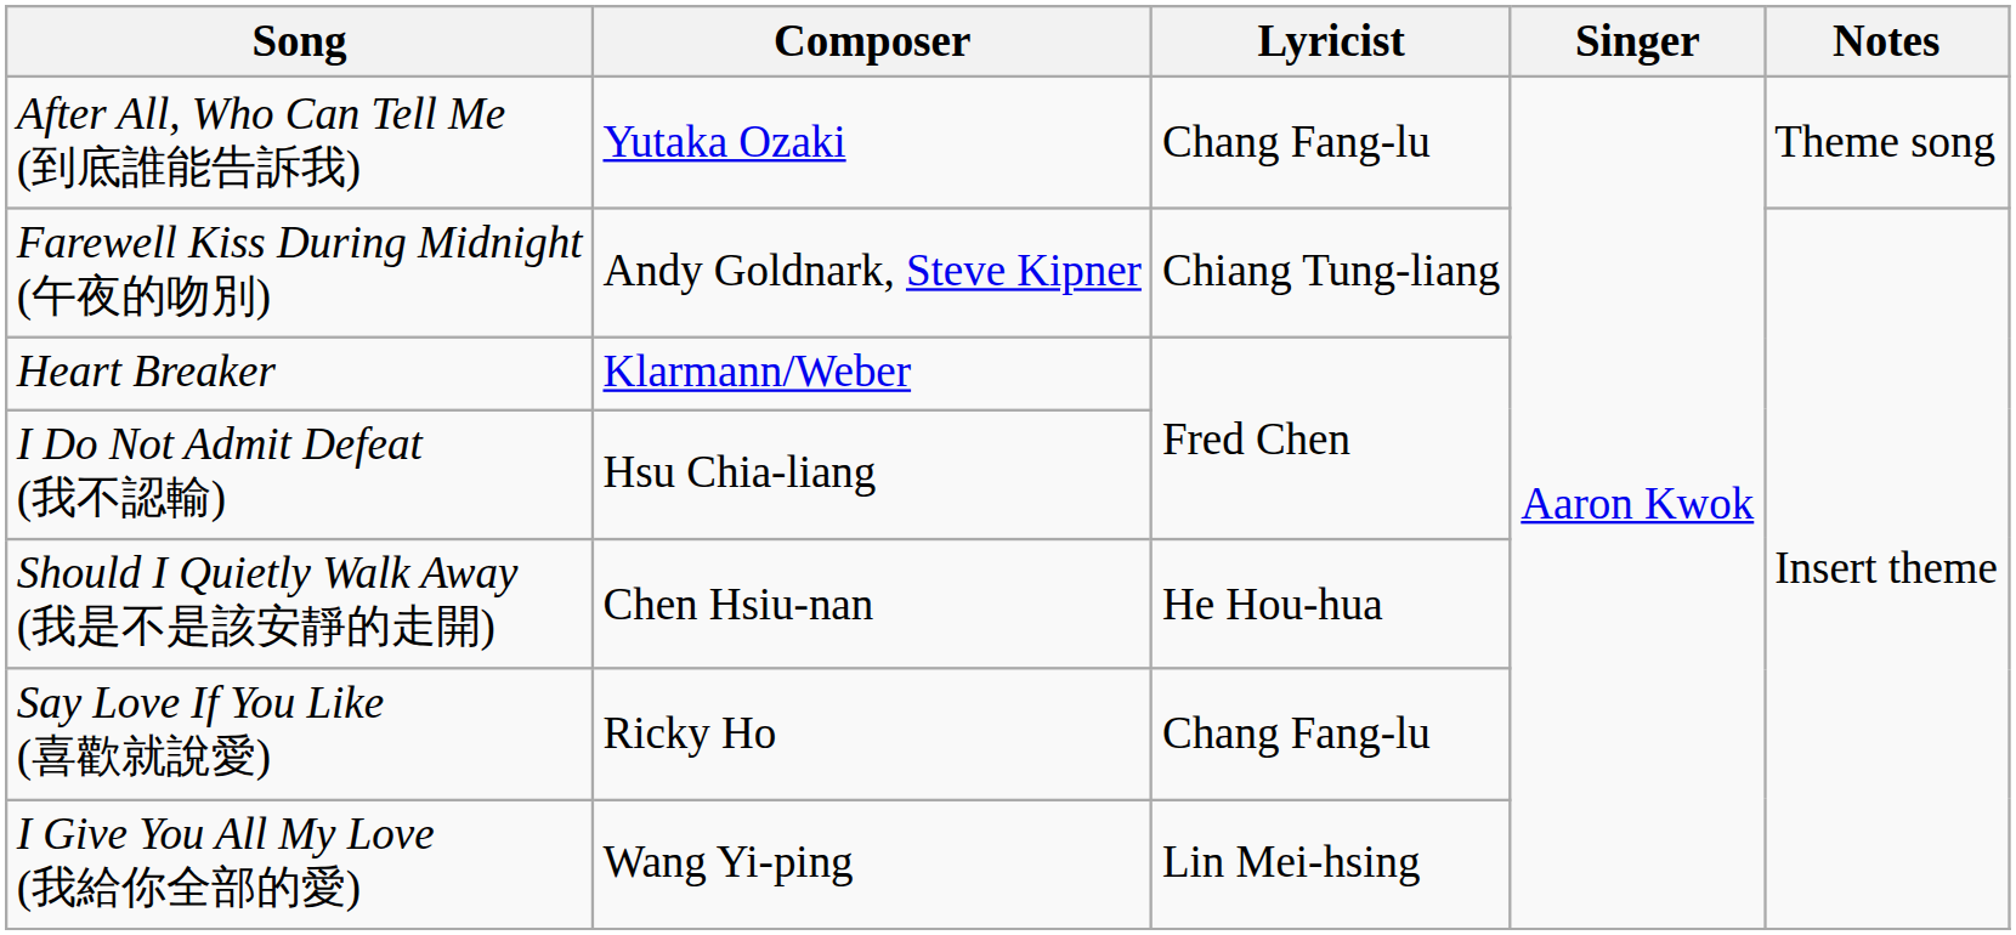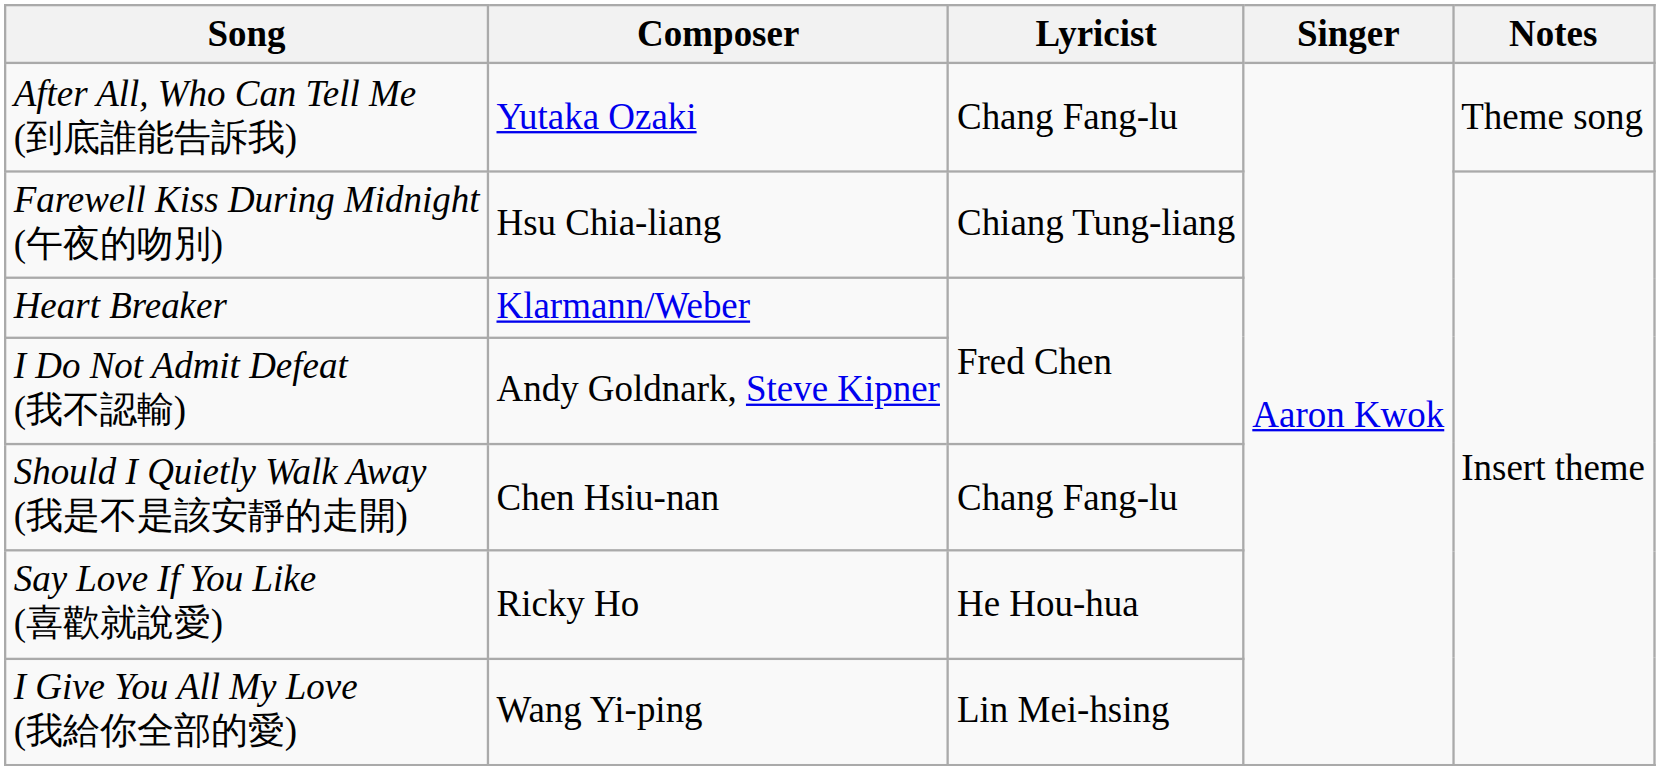 <table class="wikitable">
 <tr>
 <th>Song</th>
 <th>Composer</th>
 <th>Lyricist</th>
 <th>Singer</th>
 <th>Notes</th>
 </tr>
 <tr>
 <td><em>After All, Who Can Tell Me</em><br>(到底誰能告訴我)</td>
 <td><a href='#'>Yutaka Ozaki</a></td>
 <td>Chang Fang-lu</td>
 <td rowspan=7><a href='#'>Aaron Kwok</a></td>
 <td>Theme song</td>
 </tr>
 <tr>
 <td><em>Farewell Kiss During Midnight</em><br>(午夜的吻別)</td>
-<td>Andy Goldnark, <a href='#'>Steve Kipner</a></td>
+<td>Hsu Chia-liang</td>
 <td>Chiang Tung-liang</td>
 <td rowspan=6>Insert theme</td>
 </tr>
 <tr>
 <td><em>Heart Breaker</em></td>
 <td><a href='#'>Klarmann/Weber</a></td>
 <td rowspan=2>Fred Chen</td>
 </tr>
 <tr>
 <td><em>I Do Not Admit Defeat</em><br>(我不認輸)</td>
-<td>Hsu Chia-liang</td>
+<td>Andy Goldnark, <a href='#'>Steve Kipner</a></td>
 </tr>
 <tr>
 <td><em>Should I Quietly Walk Away</em><br>(我是不是該安靜的走開)</td>
 <td>Chen Hsiu-nan</td>
-<td>He Hou-hua</td>
+<td>Chang Fang-lu</td>
 </tr>
 <tr>
 <td><em>Say Love If You Like</em><br>(喜歡就說愛)</td>
 <td>Ricky Ho</td>
-<td>Chang Fang-lu</td>
+<td>He Hou-hua</td>
 </tr>
 <tr>
 <td><em>I Give You All My Love</em><br>(我給你全部的愛)</td>
 <td>Wang Yi-ping</td>
 <td>Lin Mei-hsing</td>
 </tr>
 <tr>
 </tr>
 </table>
